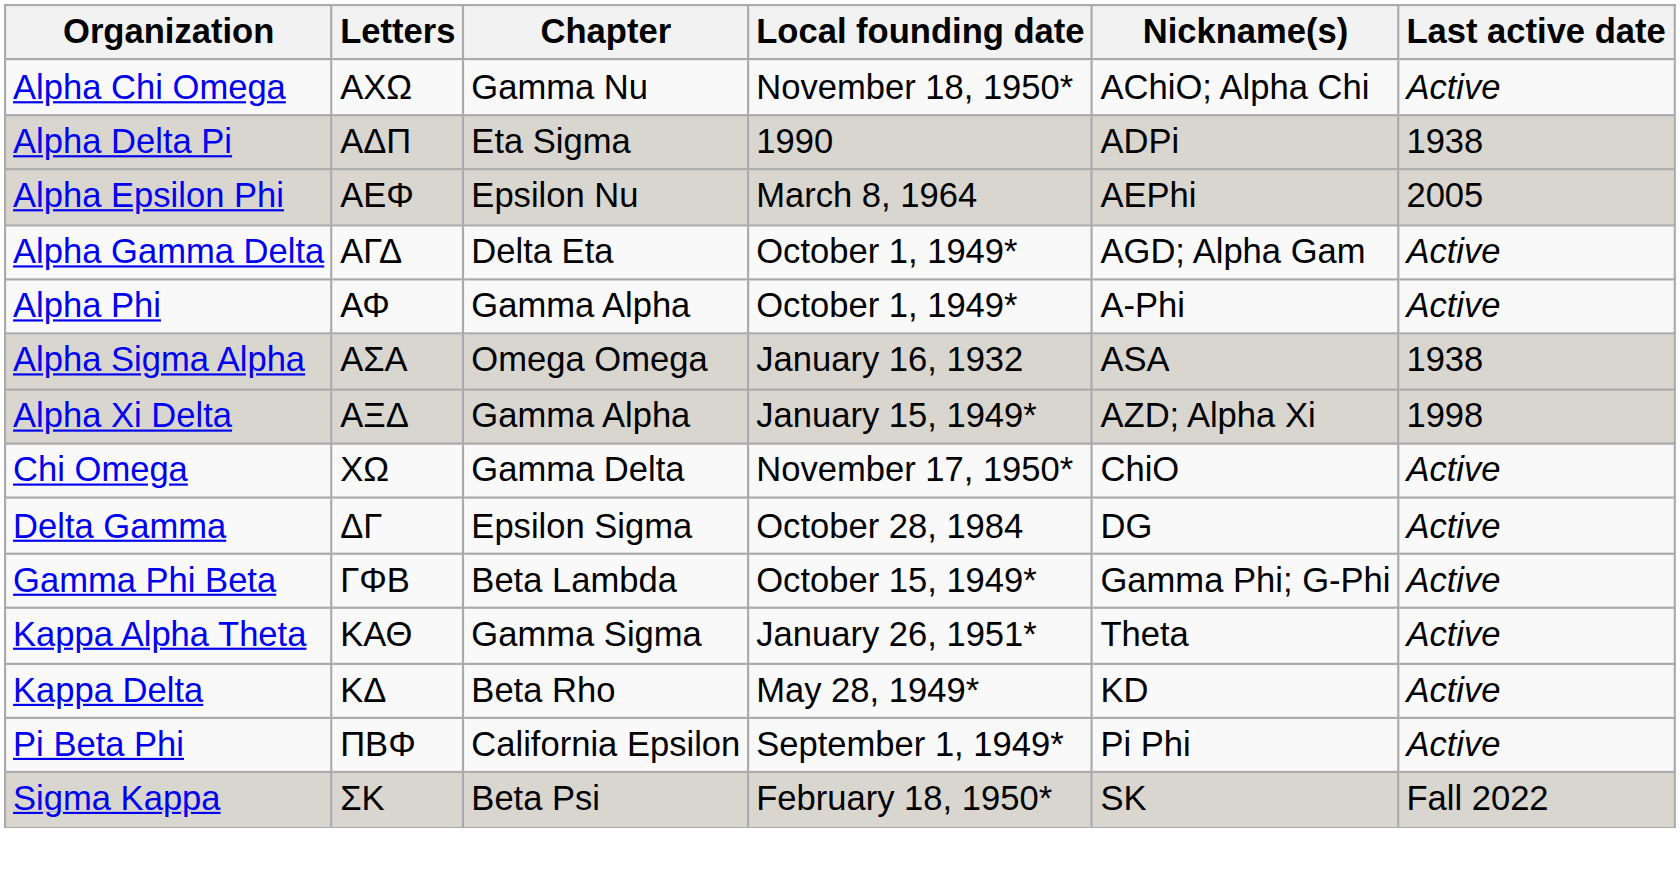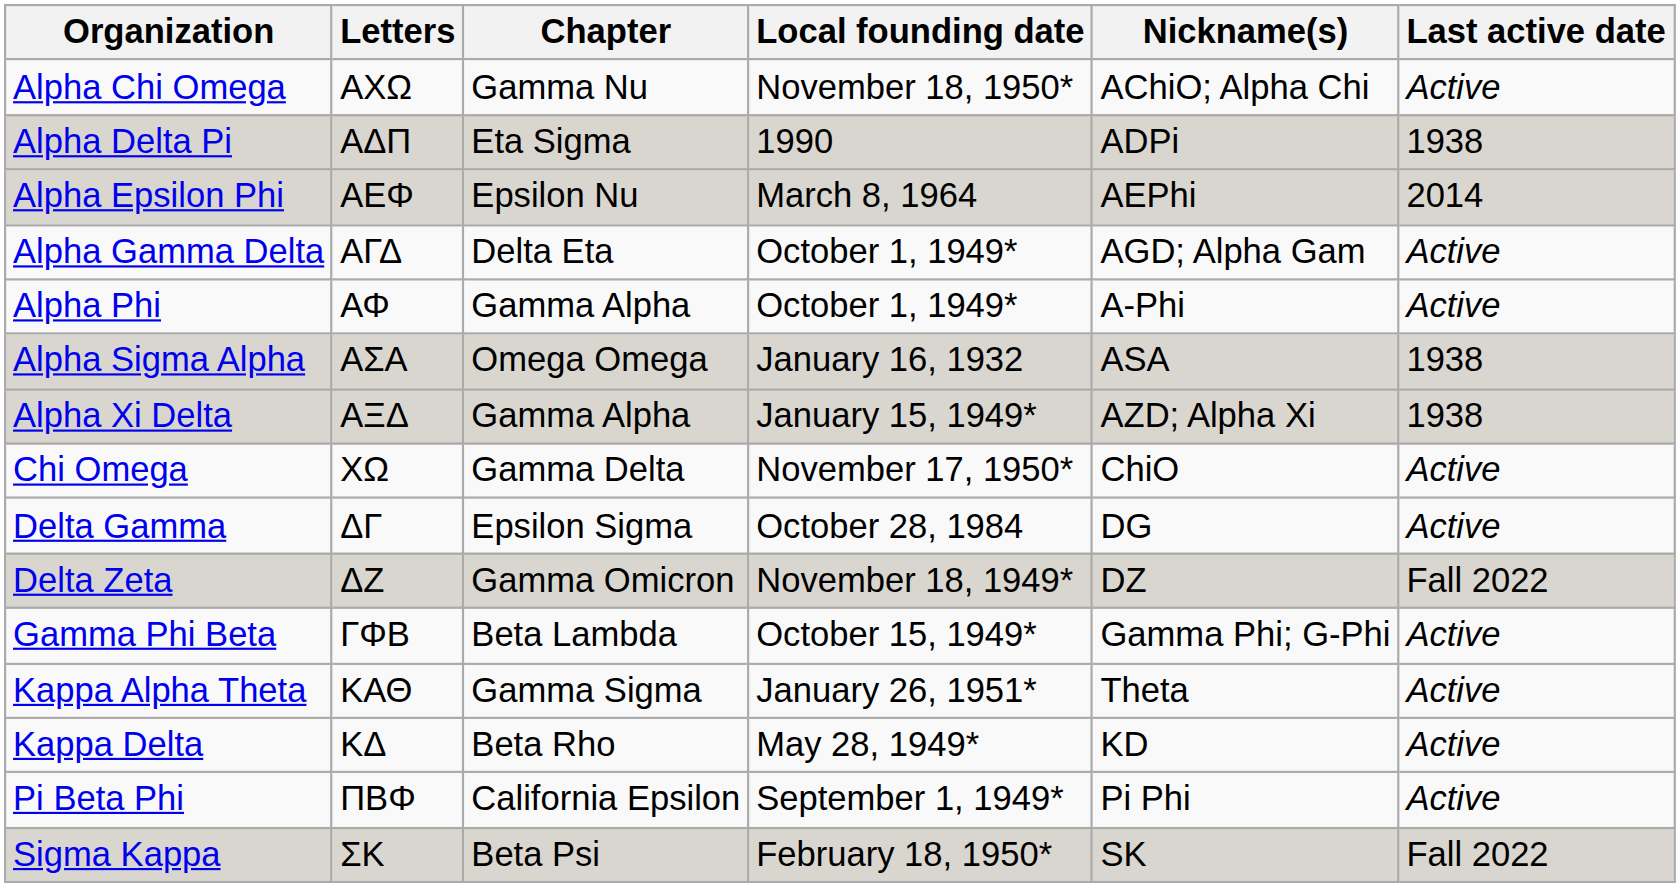 <table class="wikitable">
 <tr>
 <th>Organization</th>
 <th>Letters</th>
 <th>Chapter</th>
 <th>Local founding date</th>
 <th>Nickname(s)</th>
 <th>Last active date</th>
 </tr>
 <tr>
 <td><a href='#'>Alpha Chi Omega</a></td>
 <td>ΑΧΩ</td>
 <td>Gamma Nu</td>
 <td>November 18, 1950*</td>
 <td>AChiO; Alpha Chi</td>
 <td><em>Active</em></td>
 </tr>
 <tr>
 <td style="background:#D9D6CF"><a href='#'>Alpha Delta Pi</a></td>
 <td style="background:#D9D6CF">ΑΔΠ</td>
 <td style="background:#D9D6CF">Eta Sigma</td>
 <td style="background:#D9D6CF">1990</td>
 <td style="background:#D9D6CF">ADPi</td>
 <td style="background:#D9D6CF">1938</td>
 </tr>
 <tr>
 <td style="background:#D9D6CF"><a href='#'>Alpha Epsilon Phi</a></td>
 <td style="background:#D9D6CF">ΑΕΦ</td>
 <td style="background:#D9D6CF">Epsilon Nu</td>
 <td style="background:#D9D6CF">March 8, 1964</td>
 <td style="background:#D9D6CF">AEPhi</td>
-<td style="background:#D9D6CF">2005</td>
+<td style="background:#D9D6CF">2014</td>
 </tr>
 <tr>
 <td><a href='#'>Alpha Gamma Delta</a></td>
 <td>ΑΓΔ</td>
 <td>Delta Eta</td>
 <td>October 1, 1949*</td>
 <td>AGD; Alpha Gam</td>
 <td><em>Active</em></td>
 </tr>
 <tr>
 <td><a href='#'>Alpha Phi</a></td>
 <td>ΑΦ</td>
 <td>Gamma Alpha</td>
 <td>October 1, 1949*</td>
 <td>A-Phi</td>
 <td><em>Active</em></td>
 </tr>
 <tr>
 <td style="background:#D9D6CF"><a href='#'>Alpha Sigma Alpha</a></td>
 <td style="background:#D9D6CF">ΑΣΑ</td>
 <td style="background:#D9D6CF">Omega Omega</td>
 <td style="background:#D9D6CF">January 16, 1932</td>
 <td style="background:#D9D6CF">ASA</td>
 <td style="background:#D9D6CF">1938</td>
 </tr>
 <tr>
 <td style="background:#D9D6CF"><a href='#'>Alpha Xi Delta</a></td>
 <td style="background:#D9D6CF">ΑΞΔ</td>
 <td style="background:#D9D6CF">Gamma Alpha</td>
 <td style="background:#D9D6CF">January 15, 1949*</td>
 <td style="background:#D9D6CF">AZD; Alpha Xi</td>
-<td style="background:#D9D6CF">1998</td>
+<td style="background:#D9D6CF">1938</td>
 </tr>
 <tr>
 <td><a href='#'>Chi Omega</a></td>
 <td>ΧΩ</td>
 <td>Gamma Delta</td>
 <td>November 17, 1950*</td>
 <td>ChiO</td>
 <td><em>Active</em></td>
 </tr>
 <tr>
 <td><a href='#'>Delta Gamma</a></td>
 <td>ΔΓ</td>
 <td>Epsilon Sigma</td>
 <td>October 28, 1984</td>
 <td>DG</td>
 <td><em>Active</em></td>
+</tr>
+<tr>
+<td style="background:#D9D6CF"><a href='#'>Delta Zeta</a></td>
+<td style="background:#D9D6CF">ΔΖ</td>
+<td style="background:#D9D6CF">Gamma Omicron</td>
+<td style="background:#D9D6CF">November 18, 1949*</td>
+<td style="background:#D9D6CF">DZ</td>
+<td style="background:#D9D6CF">Fall 2022</td>
 </tr>
 <tr>
 <td><a href='#'>Gamma Phi Beta</a></td>
 <td>ΓΦΒ</td>
 <td>Beta Lambda</td>
 <td>October 15, 1949*</td>
 <td>Gamma Phi; G-Phi</td>
 <td><em>Active</em></td>
 </tr>
 <tr>
 <td><a href='#'>Kappa Alpha Theta</a></td>
 <td>ΚΑΘ</td>
 <td>Gamma Sigma</td>
 <td>January 26, 1951*</td>
 <td>Theta</td>
 <td><em>Active</em></td>
 </tr>
 <tr>
 <td><a href='#'>Kappa Delta</a></td>
 <td>ΚΔ</td>
 <td>Beta Rho</td>
 <td>May 28, 1949*</td>
 <td>KD</td>
 <td><em>Active</em></td>
 </tr>
 <tr>
 <td><a href='#'>Pi Beta Phi</a></td>
 <td>ΠΒΦ</td>
 <td>California Epsilon</td>
 <td>September 1, 1949*</td>
 <td>Pi Phi</td>
 <td><em>Active</em></td>
 </tr>
 <tr>
 <td style="background:#D9D6CF"><a href='#'>Sigma Kappa</a></td>
 <td style="background:#D9D6CF">ΣΚ</td>
 <td style="background:#D9D6CF">Beta Psi</td>
 <td style="background:#D9D6CF">February 18, 1950*</td>
 <td style="background:#D9D6CF">SK</td>
 <td style="background:#D9D6CF">Fall 2022</td>
 </tr>
 </table>
